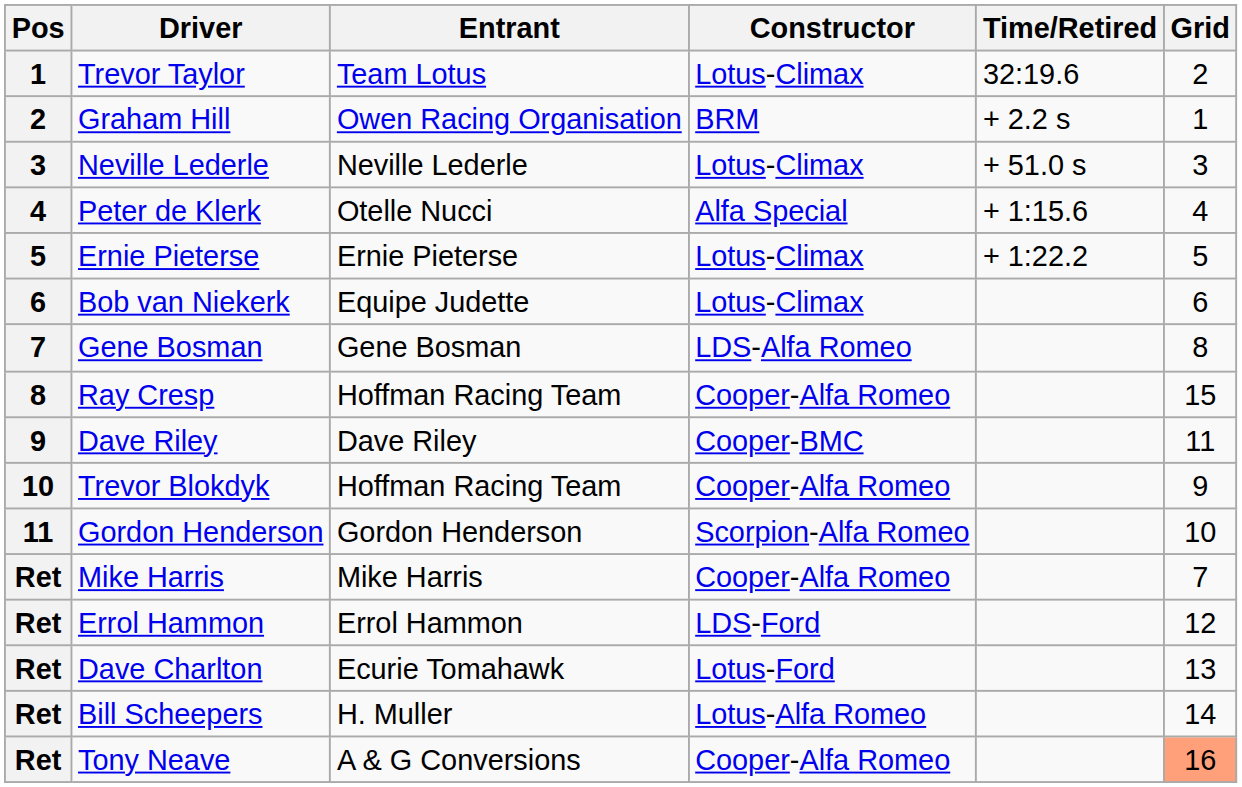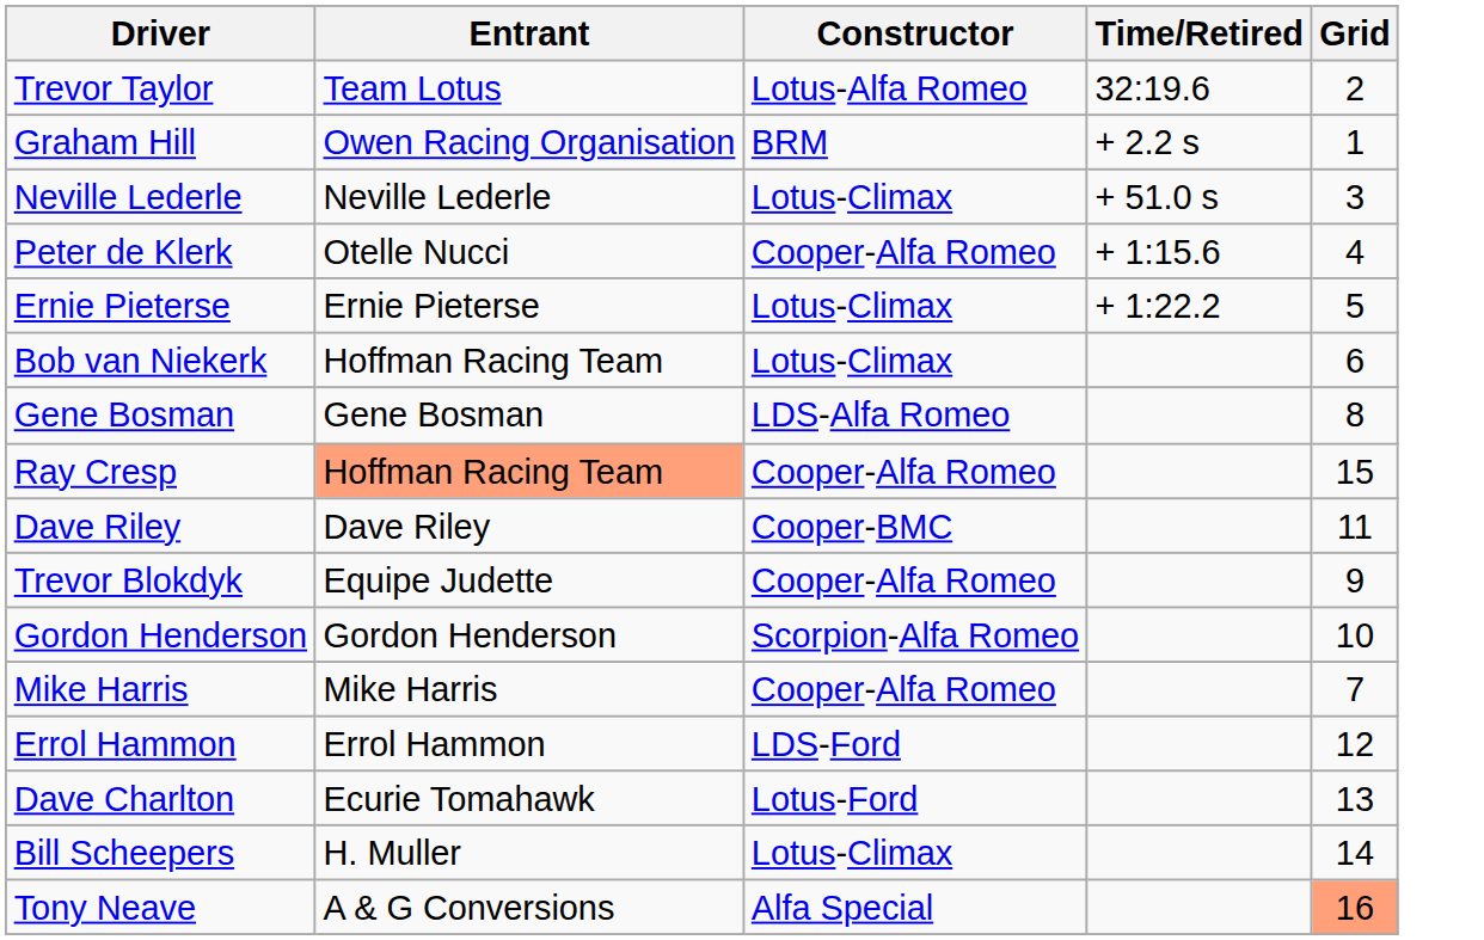 <table class="wikitable" style="font-size: 95%;">
 <tr>
-<th>Pos</th>
 <th>Driver</th>
 <th>Entrant</th>
 <th>Constructor</th>
 <th>Time/Retired</th>
 <th>Grid</th>
 </tr>
 <tr>
-<th>1</th>
 <td> <a href='#'>Trevor Taylor</a></td>
 <td><a href='#'>Team Lotus</a></td>
-<td><a href='#'>Lotus</a>-<a href='#'>Climax</a></td>
+<td><a href='#'>Lotus</a>-<a href='#'>Alfa Romeo</a></td>
 <td>32:19.6</td>
 <td style="text-align:center">2</td>
 </tr>
 <tr>
-<th>2</th>
 <td> <a href='#'>Graham Hill</a></td>
 <td><a href='#'>Owen Racing Organisation</a></td>
 <td><a href='#'>BRM</a></td>
 <td>+ 2.2 s</td>
 <td style="text-align:center">1</td>
 </tr>
 <tr>
-<th>3</th>
 <td> <a href='#'>Neville Lederle</a></td>
 <td>Neville Lederle</td>
 <td><a href='#'>Lotus</a>-<a href='#'>Climax</a></td>
 <td>+ 51.0 s</td>
 <td style="text-align:center">3</td>
 </tr>
 <tr>
-<th>4</th>
 <td> <a href='#'>Peter de Klerk</a></td>
 <td>Otelle Nucci</td>
-<td><a href='#'>Alfa Special</a></td>
+<td><a href='#'>Cooper</a>-<a href='#'>Alfa Romeo</a></td>
 <td>+ 1:15.6</td>
 <td style="text-align:center">4</td>
 </tr>
 <tr>
-<th>5</th>
 <td> <a href='#'>Ernie Pieterse</a></td>
 <td>Ernie Pieterse</td>
 <td><a href='#'>Lotus</a>-<a href='#'>Climax</a></td>
 <td>+ 1:22.2</td>
 <td style="text-align:center">5</td>
 </tr>
 <tr>
-<th>6</th>
 <td> <a href='#'>Bob van Niekerk</a></td>
-<td>Equipe Judette</td>
+<td>Hoffman Racing Team</td>
 <td><a href='#'>Lotus</a>-<a href='#'>Climax</a></td>
 <td></td>
 <td style="text-align:center">6</td>
 </tr>
 <tr>
-<th>7</th>
 <td> <a href='#'>Gene Bosman</a></td>
 <td>Gene Bosman</td>
 <td><a href='#'>LDS</a>-<a href='#'>Alfa Romeo</a></td>
 <td></td>
 <td style="text-align:center">8</td>
 </tr>
 <tr>
-<th>8</th>
 <td> <a href='#'>Ray Cresp</a></td>
-<td>Hoffman Racing Team</td>
+<td style="background: lightsalmon;">Hoffman Racing Team</td>
 <td><a href='#'>Cooper</a>-<a href='#'>Alfa Romeo</a></td>
 <td></td>
 <td style="text-align:center">15</td>
 </tr>
 <tr>
-<th>9</th>
 <td> <a href='#'>Dave Riley</a></td>
 <td>Dave Riley</td>
 <td><a href='#'>Cooper</a>-<a href='#'>BMC</a></td>
 <td></td>
 <td style="text-align:center">11</td>
 </tr>
 <tr>
-<th>10</th>
 <td> <a href='#'>Trevor Blokdyk</a></td>
-<td>Hoffman Racing Team</td>
+<td>Equipe Judette</td>
 <td><a href='#'>Cooper</a>-<a href='#'>Alfa Romeo</a></td>
 <td></td>
 <td style="text-align:center">9</td>
 </tr>
 <tr>
-<th>11</th>
 <td> <a href='#'>Gordon Henderson</a></td>
 <td>Gordon Henderson</td>
 <td><a href='#'>Scorpion</a>-<a href='#'>Alfa Romeo</a></td>
 <td></td>
 <td style="text-align:center">10</td>
 </tr>
 <tr>
-<th>Ret</th>
 <td> <a href='#'>Mike Harris</a></td>
 <td>Mike Harris</td>
 <td><a href='#'>Cooper</a>-<a href='#'>Alfa Romeo</a></td>
 <td></td>
 <td style="text-align:center">7</td>
 </tr>
 <tr>
-<th>Ret</th>
 <td> <a href='#'>Errol Hammon</a></td>
 <td>Errol Hammon</td>
 <td><a href='#'>LDS</a>-<a href='#'>Ford</a></td>
 <td></td>
 <td style="text-align:center">12</td>
 </tr>
 <tr>
-<th>Ret</th>
 <td> <a href='#'>Dave Charlton</a></td>
 <td>Ecurie Tomahawk</td>
 <td><a href='#'>Lotus</a>-<a href='#'>Ford</a></td>
 <td></td>
 <td style="text-align:center">13</td>
 </tr>
 <tr>
-<th>Ret</th>
 <td> <a href='#'>Bill Scheepers</a></td>
 <td>H. Muller</td>
-<td><a href='#'>Lotus</a>-<a href='#'>Alfa Romeo</a></td>
+<td><a href='#'>Lotus</a>-<a href='#'>Climax</a></td>
 <td></td>
 <td style="text-align:center">14</td>
 </tr>
 <tr>
-<th>Ret</th>
 <td> <a href='#'>Tony Neave</a></td>
 <td>A & G Conversions</td>
-<td><a href='#'>Cooper</a>-<a href='#'>Alfa Romeo</a></td>
+<td><a href='#'>Alfa Special</a></td>
 <td></td>
 <td style="background: lightsalmon; text-align:center">16</td>
 </tr>
 </table>
